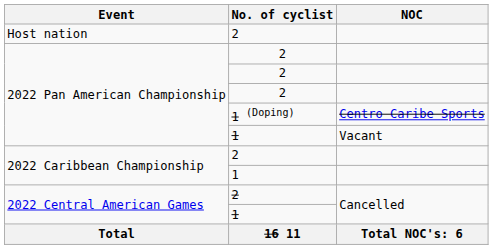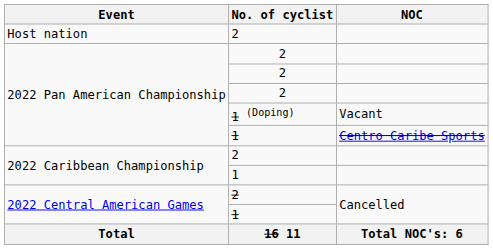 <table class="wikitable">
 <tr>
 <th>Event</th>
 <th>No. of cyclist</th>
 <th>NOC</th>
 </tr>
 <tr>
 <td>Host nation</td>
 <td>2</td>
 <td></td>
 </tr>
 <tr>
 <td rowspan="5">2022 Pan American Championship</td>
 <td align="center">2</td>
 <td></td>
 </tr>
 <tr>
 <td style="text-align:center;">2</td>
 <td></td>
 </tr>
 <tr>
 <td align="center">2</td>
 <td></td>
 </tr>
 <tr>
 <td><s>1</s> <sup>(Doping)</sup></td>
-<td><s> <a href='#'>Centro Caribe Sports</a></s> </td>
+<td>Vacant</td>
 </tr>
 <tr>
 <td><s>1</s></td>
-<td>Vacant</td>
+<td><s> <a href='#'>Centro Caribe Sports</a></s> </td>
 </tr>
 <tr>
 <td rowspan="2">2022 Caribbean Championship</td>
 <td>2</td>
 <td></td>
 </tr>
 <tr>
 <td>1</td>
 <td></td>
 </tr>
 <tr>
 <td rowspan="2"><a href='#'>2022 Central American Games</a></td>
 <td><s>2</s></td>
 <td rowspan="2">Cancelled</td>
 </tr>
 <tr>
 <td><s>1</s></td>
 </tr>
 <tr>
 <th>Total</th>
 <th><s>16</s> 11</th>
 <th>Total NOC's: 6</th>
 </tr>
 </table>
